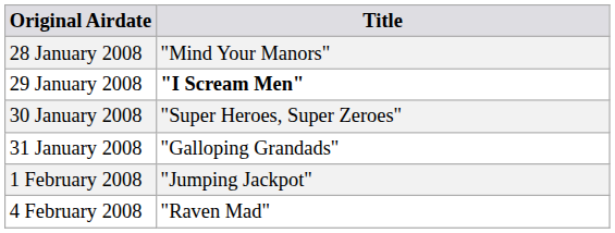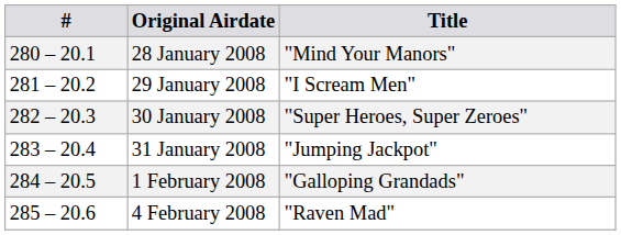 <table class="wikitable">
 <tr>
+<th style="background:#dedde2; width:20%;">#</th>
 <th style="background:#dedde2; width:25%;">Original Airdate</th>
 <th style="background:#dedde2;">Title</th>
 </tr>
 <tr style="background:#f2f2f2;"|>
+<td>280 – 20.1</td>
 <td>28 January 2008</td>
 <td>"Mind Your Manors"</td>
 </tr>
 <tr style="background:#fff;"|>
+<td>281 – 20.2</td>
 <td>29 January 2008</td>
-<td><strong>"I Scream Men"</strong></td>
+<td>"I Scream Men"</td>
 </tr>
 <tr style="background:#f2f2f2;"|>
+<td>282 – 20.3</td>
 <td>30 January 2008</td>
 <td>"Super Heroes, Super Zeroes"</td>
 </tr>
 <tr style="background:#fff;"|>
+<td>283 – 20.4</td>
 <td>31 January 2008</td>
+<td>"Jumping Jackpot"</td>
+</tr>
+<tr style="background:#f2f2f2;"|>
+<td>284 – 20.5</td>
+<td>1 February 2008</td>
 <td>"Galloping Grandads"</td>
 </tr>
-<tr style="background:#f2f2f2;"|>
-<td>1 February 2008</td>
-<td>"Jumping Jackpot"</td>
-</tr>
 <tr style="background:#fff;"|>
+<td>285 – 20.6</td>
 <td>4 February 2008</td>
 <td>"Raven Mad"</td>
 </tr>
 </table>
